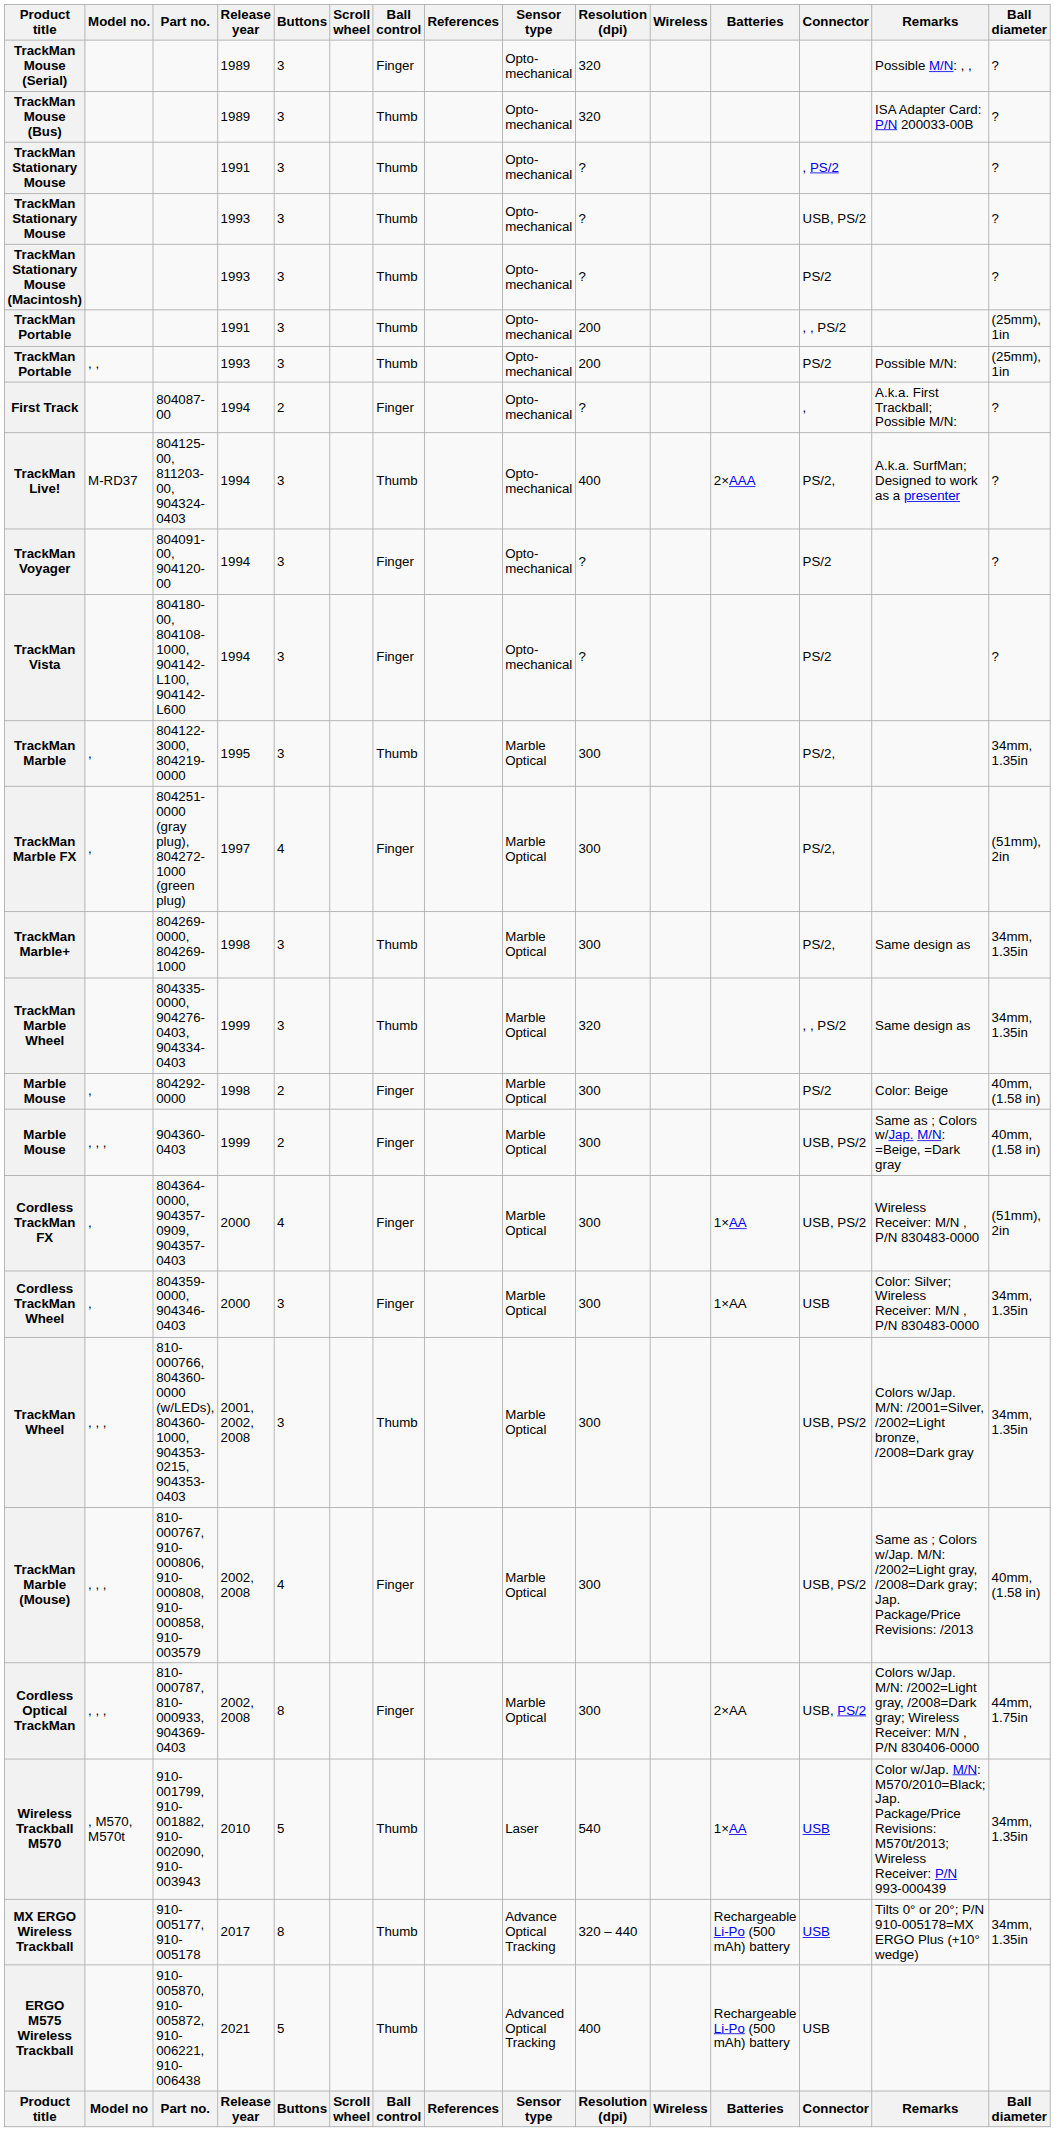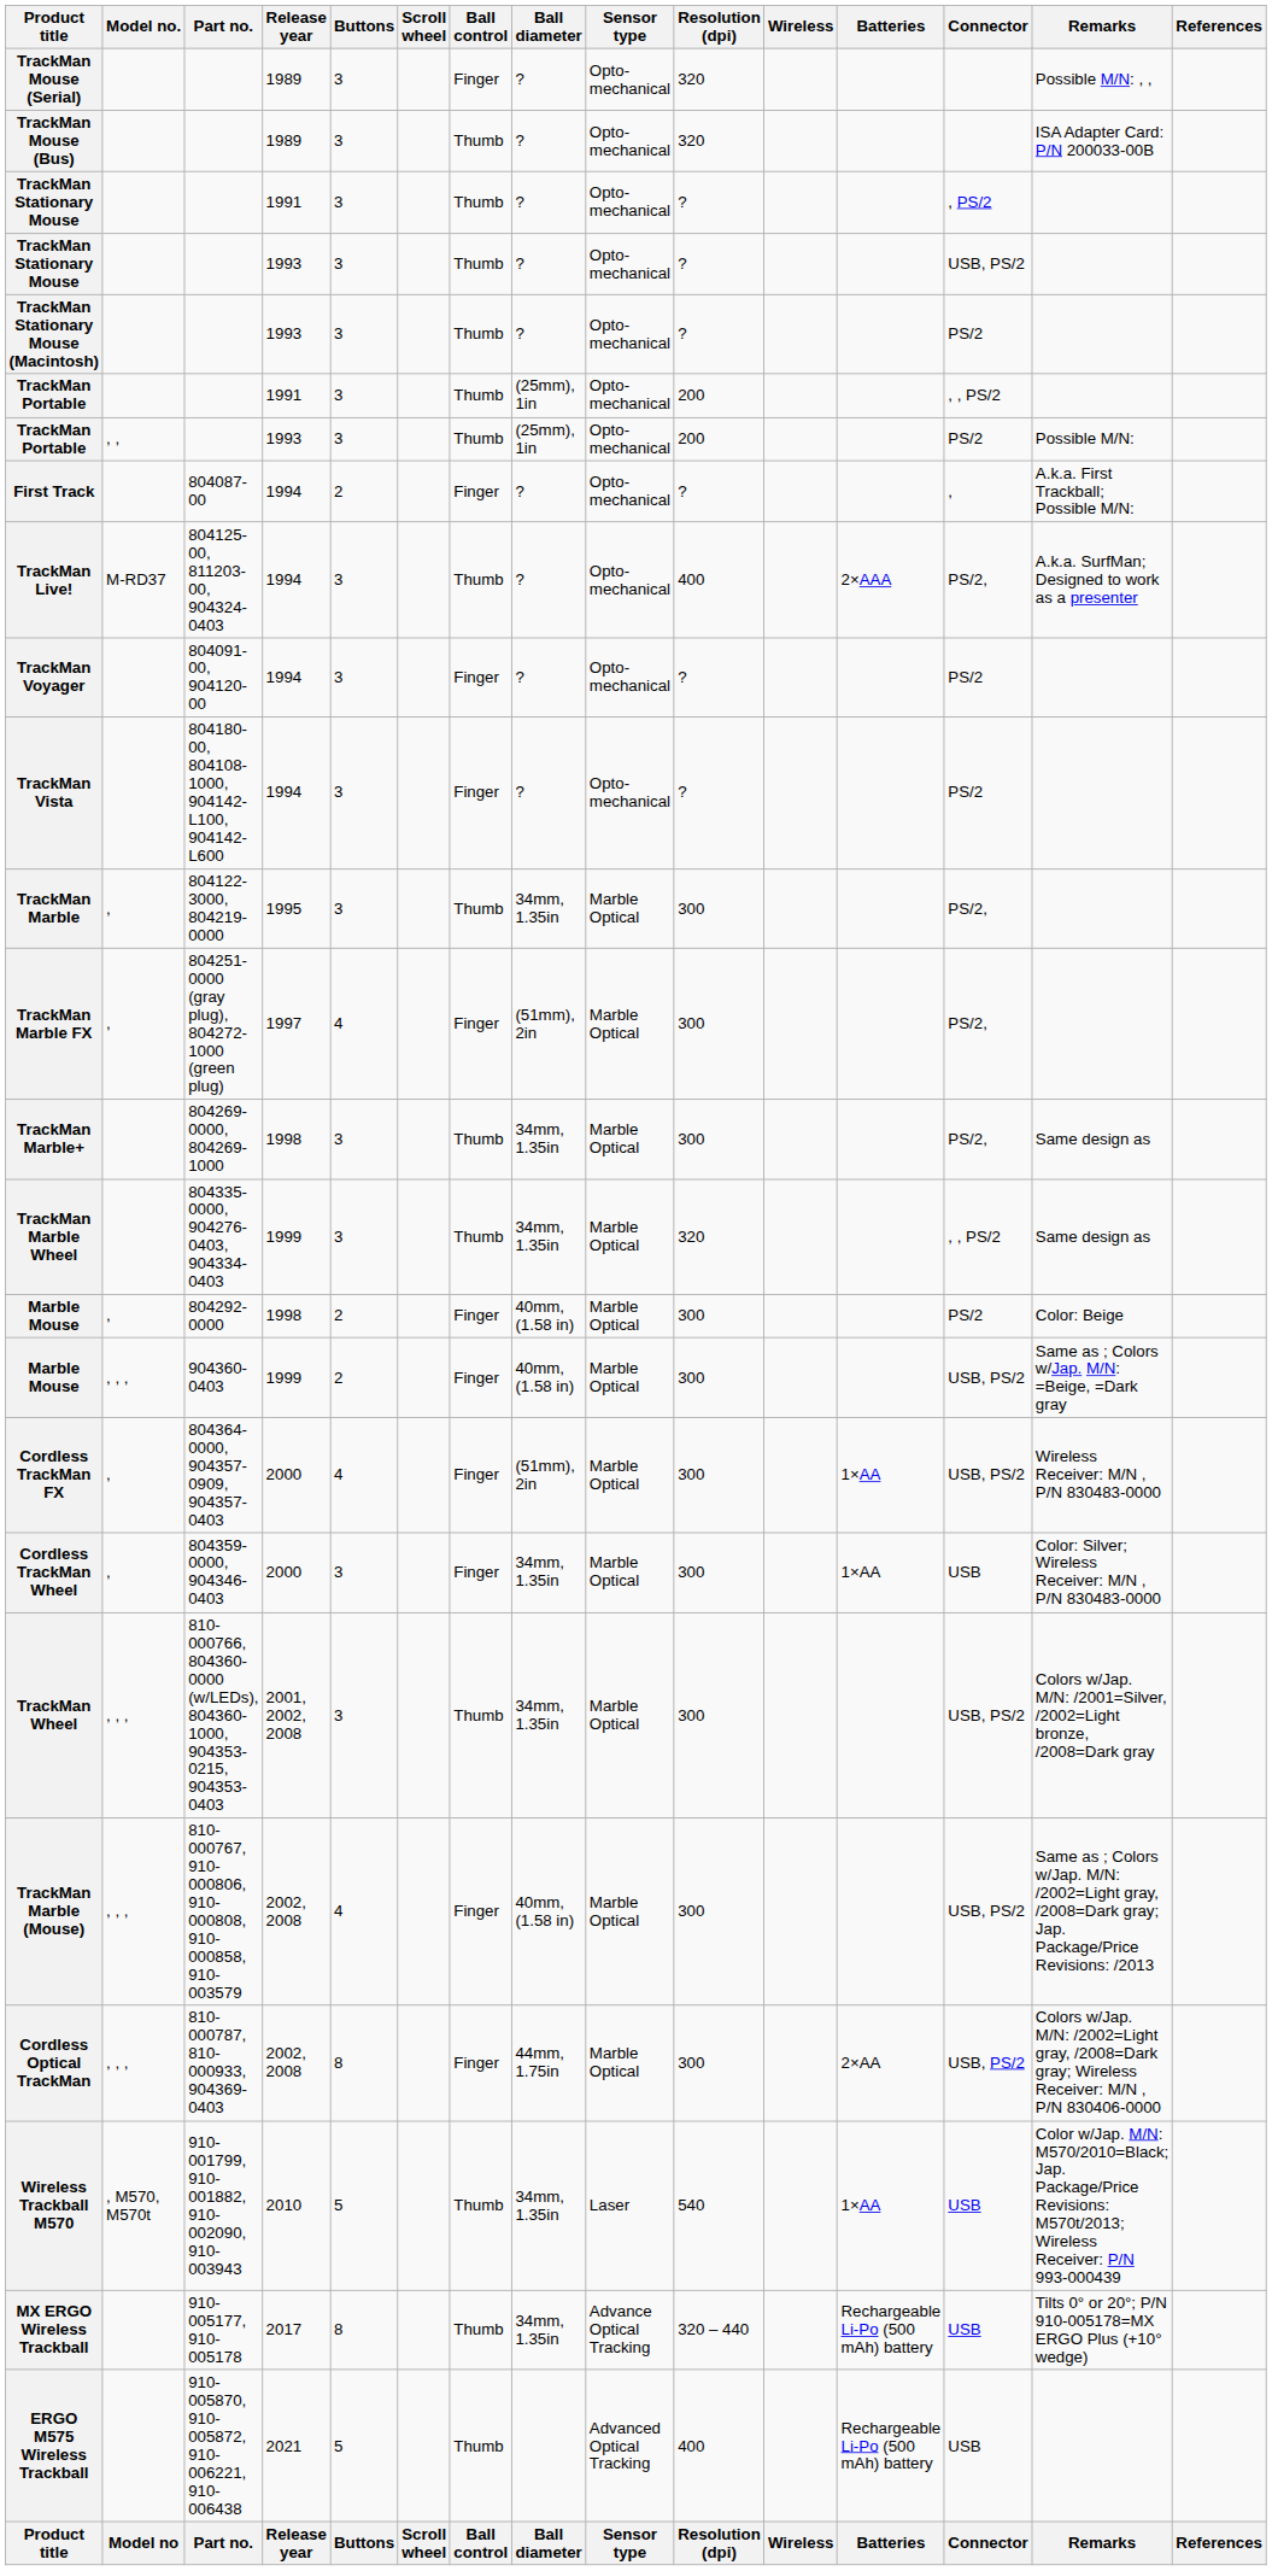 <table class="wikitable sortable">
 <tr>
 <th>Product title</th>
 <th>Model no.</th>
 <th>Part no.</th>
 <th>Release year </th>
 <th>Buttons</th>
 <th>Scroll wheel</th>
 <th>Ball control</th>
-<th>References</th>
+<th>Ball diameter </th>
 <th>Sensor type</th>
 <th>Resolution (dpi)</th>
 <th>Wireless </th>
 <th>Batteries</th>
 <th>Connector </th>
 <th>Remarks</th>
-<th>Ball diameter </th>
+<th>References</th>
 </tr>
 <tr>
 <th>TrackMan Mouse (Serial)</th>
 <td></td>
 <td></td>
 <td>1989</td>
 <td>3</td>
 <td></td>
 <td>Finger</td>
-<td></td>
+<td>?</td>
 <td>Opto-mechanical</td>
 <td>320</td>
 <td></td>
 <td></td>
 <td><a href='#'></a></td>
 <td>Possible <a href='#'>M/N</a>: ,  , </td>
-<td>?</td>
+<td></td>
 </tr>
 <tr>
 <th>TrackMan Mouse (Bus)</th>
 <td></td>
 <td></td>
 <td>1989</td>
 <td>3</td>
 <td></td>
 <td>Thumb</td>
-<td></td>
+<td>?</td>
 <td>Opto-mechanical</td>
 <td>320</td>
 <td></td>
 <td></td>
 <td><a href='#'></a></td>
 <td>ISA Adapter Card: <a href='#'>P/N</a> 200033-00B</td>
-<td>?</td>
+<td></td>
 </tr>
 <tr>
 <th>TrackMan Stationary Mouse</th>
 <td></td>
 <td></td>
 <td>1991</td>
 <td>3</td>
 <td></td>
 <td>Thumb</td>
-<td></td>
+<td>?</td>
 <td>Opto-mechanical</td>
 <td>?</td>
 <td></td>
 <td></td>
 <td>, <a href='#'>PS/2</a></td>
 <td></td>
-<td>?</td>
+<td></td>
 </tr>
 <tr>
 <th>TrackMan Stationary Mouse</th>
 <td></td>
 <td></td>
 <td>1993</td>
 <td>3</td>
 <td></td>
 <td>Thumb</td>
-<td></td>
+<td>?</td>
 <td>Opto-mechanical</td>
 <td>?</td>
 <td></td>
 <td></td>
 <td>USB, PS/2</td>
 <td></td>
-<td>?</td>
+<td></td>
 </tr>
 <tr>
 <th>TrackMan Stationary Mouse (Macintosh)</th>
 <td></td>
 <td></td>
 <td>1993</td>
 <td>3</td>
 <td></td>
 <td>Thumb</td>
-<td></td>
+<td>?</td>
 <td>Opto-mechanical</td>
 <td>?</td>
 <td></td>
 <td></td>
 <td>PS/2</td>
 <td></td>
-<td>?</td>
+<td></td>
 </tr>
 <tr>
 <th>TrackMan Portable</th>
 <td></td>
 <td></td>
 <td>1991</td>
 <td>3</td>
 <td></td>
 <td>Thumb</td>
-<td></td>
+<td>(25mm), 1in</td>
 <td>Opto-mechanical</td>
 <td>200</td>
 <td></td>
 <td></td>
 <td>, , PS/2</td>
 <td></td>
-<td>(25mm), 1in</td>
+<td></td>
 </tr>
 <tr>
 <th>TrackMan Portable</th>
 <td>, , </td>
 <td></td>
 <td>1993</td>
 <td>3</td>
 <td></td>
 <td>Thumb</td>
-<td></td>
+<td>(25mm), 1in</td>
 <td>Opto-mechanical</td>
 <td>200</td>
 <td></td>
 <td></td>
 <td>PS/2</td>
 <td>Possible M/N: </td>
-<td>(25mm), 1in</td>
+<td></td>
 </tr>
 <tr>
 <th>First Track</th>
 <td></td>
 <td>804087-00</td>
 <td>1994</td>
 <td>2</td>
 <td></td>
 <td>Finger</td>
-<td></td>
+<td>?</td>
 <td>Opto-mechanical</td>
 <td>?</td>
 <td></td>
 <td></td>
 <td>, </td>
 <td>A.k.a. First Trackball; Possible M/N: </td>
-<td>?</td>
+<td></td>
 </tr>
 <tr id="Trackballs-TrackMan_Live">
 <th>TrackMan Live!</th>
 <td>M-RD37</td>
 <td>804125-00, 811203-00, 904324-0403</td>
 <td>1994</td>
 <td>3</td>
 <td></td>
 <td>Thumb</td>
-<td></td>
+<td>?</td>
 <td>Opto-mechanical</td>
 <td>400</td>
 <td></td>
 <td>2×<a href='#'>AAA</a></td>
 <td>PS/2, </td>
 <td>A.k.a. SurfMan; Designed to work as a <a href='#'>presenter</a></td>
-<td>?</td>
+<td></td>
 </tr>
 <tr>
 <th>TrackMan Voyager</th>
 <td></td>
 <td>804091-00, 904120-00</td>
 <td>1994</td>
 <td>3</td>
 <td></td>
 <td>Finger</td>
-<td></td>
+<td>?</td>
 <td>Opto-mechanical</td>
 <td>?</td>
 <td></td>
 <td></td>
 <td>PS/2</td>
 <td></td>
-<td>?</td>
+<td></td>
 </tr>
 <tr>
 <th>TrackMan Vista</th>
 <td></td>
 <td>804180-00, 804108-1000, 904142-L100, 904142-L600</td>
 <td>1994</td>
 <td>3</td>
 <td></td>
 <td>Finger</td>
-<td></td>
+<td>?</td>
 <td>Opto-mechanical</td>
 <td>?</td>
 <td></td>
 <td></td>
 <td>PS/2</td>
 <td></td>
-<td>?</td>
+<td></td>
 </tr>
 <tr>
 <th>TrackMan Marble</th>
 <td>, </td>
 <td>804122-3000, 804219-0000</td>
 <td>1995</td>
 <td>3</td>
 <td></td>
 <td>Thumb</td>
-<td></td>
+<td>34mm, 1.35in</td>
 <td>Marble Optical</td>
 <td>300</td>
 <td></td>
 <td></td>
 <td>PS/2, </td>
 <td></td>
-<td>34mm, 1.35in</td>
+<td></td>
 </tr>
 <tr>
 <th>TrackMan Marble FX</th>
 <td>, </td>
 <td>804251-0000 (gray plug), 804272-1000 (green plug)</td>
 <td>1997</td>
 <td>4</td>
 <td></td>
 <td>Finger</td>
-<td></td>
+<td>(51mm), 2in</td>
 <td>Marble Optical</td>
 <td>300</td>
 <td></td>
 <td></td>
 <td>PS/2, </td>
 <td></td>
-<td>(51mm), 2in</td>
+<td></td>
 </tr>
 <tr>
 <th>TrackMan Marble+</th>
 <td></td>
 <td>804269-0000, 804269-1000</td>
 <td>1998</td>
 <td>3</td>
 <td></td>
 <td>Thumb</td>
-<td></td>
+<td>34mm, 1.35in</td>
 <td>Marble Optical</td>
 <td>300</td>
 <td></td>
 <td></td>
 <td>PS/2, </td>
 <td>Same design as </td>
-<td>34mm, 1.35in</td>
+<td></td>
 </tr>
 <tr>
 <th>TrackMan Marble Wheel</th>
 <td></td>
 <td>804335-0000, 904276-0403, 904334-0403</td>
 <td>1999</td>
 <td>3</td>
 <td></td>
 <td>Thumb</td>
-<td></td>
+<td>34mm, 1.35in</td>
 <td>Marble Optical</td>
 <td>320</td>
 <td></td>
 <td></td>
 <td>, , PS/2</td>
 <td>Same design as </td>
-<td>34mm, 1.35in</td>
+<td></td>
 </tr>
 <tr>
 <th>Marble Mouse</th>
 <td>, </td>
 <td>804292-0000</td>
 <td>1998</td>
 <td>2</td>
 <td></td>
 <td>Finger</td>
-<td></td>
+<td>40mm, (1.58 in)</td>
 <td>Marble Optical</td>
 <td>300</td>
 <td></td>
 <td></td>
 <td>PS/2</td>
 <td>Color: Beige</td>
-<td>40mm, (1.58 in)</td>
+<td></td>
 </tr>
 <tr>
 <th>Marble Mouse</th>
 <td>, , , </td>
 <td>904360-0403</td>
 <td>1999</td>
 <td>2</td>
 <td></td>
 <td>Finger</td>
-<td></td>
+<td>40mm, (1.58 in)</td>
 <td>Marble Optical</td>
 <td>300</td>
 <td></td>
 <td></td>
 <td>USB, PS/2</td>
 <td>Same as ; Colors w/<a href='#'>Jap.</a> <a href='#'>M/N</a>: =Beige, =Dark gray</td>
-<td>40mm, (1.58 in)</td>
+<td></td>
 </tr>
 <tr>
 <th>Cordless TrackMan FX</th>
 <td>, </td>
 <td>804364-0000, 904357-0909, 904357-0403</td>
 <td>2000</td>
 <td>4</td>
 <td></td>
 <td>Finger</td>
-<td></td>
+<td>(51mm), 2in</td>
 <td>Marble Optical</td>
 <td>300</td>
 <td></td>
 <td>1×<a href='#'>AA</a></td>
 <td>USB, PS/2</td>
 <td>Wireless Receiver: M/N , P/N 830483-0000</td>
-<td>(51mm), 2in</td>
+<td></td>
 </tr>
 <tr>
 <th>Cordless TrackMan Wheel</th>
 <td>, </td>
 <td>804359-0000, 904346-0403</td>
 <td>2000</td>
 <td>3</td>
 <td></td>
 <td>Finger</td>
-<td></td>
+<td>34mm, 1.35in</td>
 <td>Marble Optical</td>
 <td>300</td>
 <td></td>
 <td>1×AA</td>
 <td>USB</td>
 <td>Color: Silver; Wireless Receiver: M/N , P/N 830483-0000</td>
-<td>34mm, 1.35in</td>
+<td></td>
 </tr>
 <tr>
 <th>TrackMan Wheel</th>
 <td>, , , </td>
 <td>810-000766, 804360-0000 (w/LEDs), 804360-1000, 904353-0215, 904353-0403</td>
 <td>2001, 2002, 2008</td>
 <td>3</td>
 <td></td>
 <td>Thumb</td>
-<td></td>
+<td>34mm, 1.35in</td>
 <td>Marble Optical</td>
 <td>300</td>
 <td></td>
 <td></td>
 <td>USB, PS/2</td>
 <td>Colors w/Jap. M/N: /2001=Silver, /2002=Light bronze, /2008=Dark gray</td>
-<td>34mm, 1.35in</td>
+<td></td>
 </tr>
 <tr>
 <th>TrackMan Marble (Mouse)</th>
 <td>, , , </td>
 <td>810-000767, 910-000806, 910-000808, 910-000858, 910-003579</td>
 <td>2002, 2008</td>
 <td>4</td>
 <td></td>
 <td>Finger</td>
-<td></td>
+<td>40mm, (1.58 in)</td>
 <td>Marble Optical</td>
 <td>300</td>
 <td></td>
 <td></td>
 <td>USB, PS/2</td>
 <td>Same as ; Colors w/Jap. M/N: /2002=Light gray, /2008=Dark gray; Jap. Package/Price Revisions: /2013</td>
-<td>40mm, (1.58 in)</td>
+<td></td>
 </tr>
 <tr>
 <th>Cordless Optical TrackMan</th>
 <td>, , , </td>
 <td>810-000787, 810-000933, 904369-0403</td>
 <td>2002, 2008</td>
 <td>8</td>
 <td></td>
 <td>Finger</td>
-<td></td>
+<td>44mm, 1.75in</td>
 <td>Marble Optical</td>
 <td>300</td>
 <td></td>
 <td>2×AA</td>
 <td>USB, <a href='#'>PS/2</a></td>
 <td>Colors w/Jap. M/N: /2002=Light gray, /2008=Dark gray; Wireless Receiver: M/N , P/N 830406-0000</td>
-<td>44mm, 1.75in</td>
+<td></td>
 </tr>
 <tr>
 <th>Wireless Trackball M570</th>
 <td>, M570, M570t</td>
 <td>910-001799, 910-001882, 910-002090, 910-003943</td>
 <td>2010</td>
 <td>5</td>
 <td></td>
 <td>Thumb</td>
-<td></td>
+<td>34mm, 1.35in</td>
 <td>Laser</td>
 <td>540</td>
 <td></td>
 <td>1×<a href='#'>AA</a></td>
 <td><a href='#'>USB</a></td>
 <td>Color w/Jap. <a href='#'>M/N</a>: M570/2010=Black; Jap. Package/Price Revisions: M570t/2013; Wireless Receiver: <a href='#'>P/N</a> 993-000439</td>
-<td>34mm, 1.35in</td>
+<td></td>
 </tr>
 <tr>
 <th>MX ERGO Wireless Trackball</th>
 <td></td>
 <td>910-005177, 910-005178</td>
 <td>2017</td>
 <td>8</td>
 <td></td>
 <td>Thumb</td>
-<td></td>
+<td>34mm, 1.35in</td>
 <td>Advance Optical Tracking</td>
 <td>320 – 440</td>
 <td></td>
 <td>Rechargeable <a href='#'>Li-Po</a> (500 mAh) battery</td>
 <td><a href='#'>USB</a></td>
 <td>Tilts 0° or 20°; P/N 910-005178=MX ERGO Plus (+10° wedge)</td>
-<td>34mm, 1.35in</td>
+<td></td>
 </tr>
 <tr>
 <th>ERGO M575 Wireless Trackball</th>
 <td></td>
 <td>910-005870, 910-005872, 910-006221, 910-006438</td>
 <td>2021</td>
 <td>5</td>
 <td></td>
 <td>Thumb</td>
 <td></td>
 <td>Advanced Optical Tracking</td>
 <td>400</td>
 <td></td>
 <td>Rechargeable <a href='#'>Li-Po</a> (500 mAh) battery</td>
 <td>USB</td>
 <td></td>
 <td></td>
 </tr>
 <tr class="sortbottom">
 <th>Product title</th>
 <th>Model no</th>
 <th>Part no.</th>
 <th>Release year</th>
 <th>Buttons</th>
 <th>Scroll wheel</th>
 <th>Ball control</th>
-<th>References</th>
+<th>Ball diameter</th>
 <th>Sensor type</th>
 <th>Resolution (dpi)</th>
 <th>Wireless</th>
 <th>Batteries</th>
 <th>Connector</th>
 <th>Remarks</th>
-<th>Ball diameter</th>
+<th>References</th>
 </tr>
 </table>
